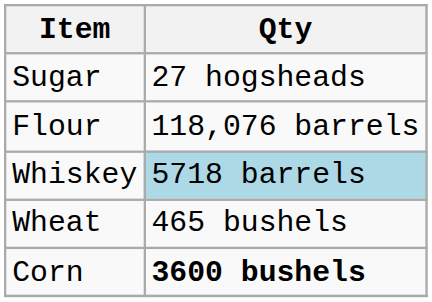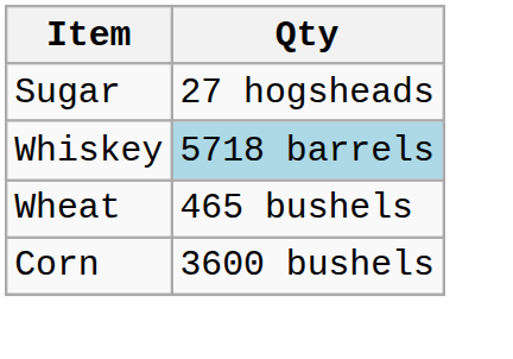 <table class="wikitable">
 <tr>
 <th>Item</th>
 <th>Qty</th>
 </tr>
 <tr>
 <td>Sugar</td>
 <td>27 hogsheads</td>
-</tr>
-<tr>
-<td>Flour</td>
-<td>118,076 barrels</td>
 </tr>
 <tr>
 <td>Whiskey</td>
 <td style="background: lightblue;">5718 barrels</td>
 </tr>
 <tr>
 <td>Wheat</td>
 <td>465 bushels</td>
 </tr>
 <tr>
 <td>Corn</td>
-<td><strong>3600 bushels</strong></td>
+<td>3600 bushels</td>
 </tr>
 <tr>
 </tr>
 </table>
